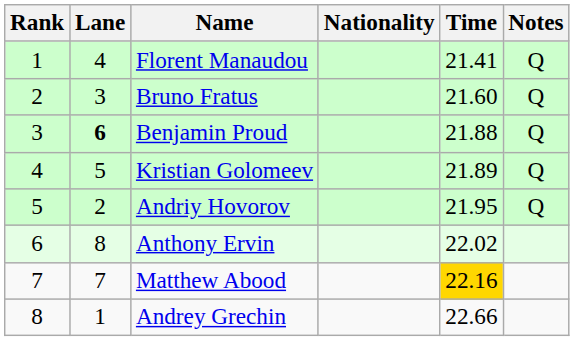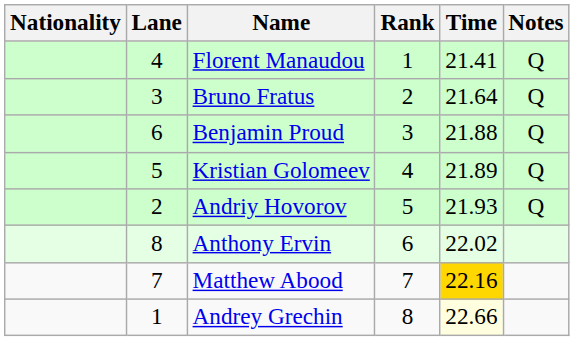 <table class="wikitable sortable" style="text-align:center">
 <tr>
-<th>Rank</th>
+<th>Nationality</th>
 <th>Lane</th>
 <th>Name</th>
-<th>Nationality</th>
+<th>Rank</th>
 <th>Time</th>
 <th>Notes</th>
 </tr>
 <tr bgcolor=ccffcc>
-<td>1</td>
+<td align=left></td>
 <td>4</td>
 <td align=left><a href='#'>Florent Manaudou</a></td>
-<td align=left></td>
+<td>1</td>
 <td>21.41</td>
 <td>Q</td>
 </tr>
 <tr bgcolor=ccffcc>
-<td>2</td>
+<td align=left></td>
 <td>3</td>
 <td align=left><a href='#'>Bruno Fratus</a></td>
-<td align=left></td>
-<td>21.60</td>
+<td>2</td>
+<td>21.64</td>
 <td>Q</td>
 </tr>
 <tr bgcolor=ccffcc>
+<td align=left></td>
+<td>6</td>
+<td align=left><a href='#'>Benjamin Proud</a></td>
 <td>3</td>
-<td><strong>6</strong></td>
-<td align=left><a href='#'>Benjamin Proud</a></td>
-<td align=left></td>
 <td>21.88</td>
 <td>Q</td>
 </tr>
 <tr bgcolor=ccffcc>
-<td>4</td>
+<td align=left></td>
 <td>5</td>
 <td align=left><a href='#'>Kristian Golomeev</a></td>
-<td align=left></td>
+<td>4</td>
 <td>21.89</td>
 <td>Q</td>
 </tr>
 <tr bgcolor=ccffcc>
-<td>5</td>
+<td align=left></td>
 <td>2</td>
 <td align=left><a href='#'>Andriy Hovorov</a></td>
-<td align=left></td>
-<td>21.95</td>
+<td>5</td>
+<td>21.93</td>
 <td>Q</td>
 </tr>
 <tr bgcolor=e5ffe5>
-<td>6</td>
+<td align=left></td>
 <td>8</td>
 <td align=left><a href='#'>Anthony Ervin</a></td>
-<td align=left></td>
+<td>6</td>
 <td>22.02</td>
 <td></td>
 </tr>
 <tr>
-<td>7</td>
+<td align=left></td>
 <td>7</td>
 <td align=left><a href='#'>Matthew Abood</a></td>
-<td align=left></td>
+<td>7</td>
 <td style="background: gold;">22.16</td>
 <td></td>
 </tr>
 <tr>
-<td>8</td>
+<td align=left></td>
 <td>1</td>
 <td align=left><a href='#'>Andrey Grechin</a></td>
-<td align=left></td>
-<td>22.66</td>
+<td>8</td>
+<td style="background: lightyellow;">22.66</td>
 <td></td>
 </tr>
 </table>
